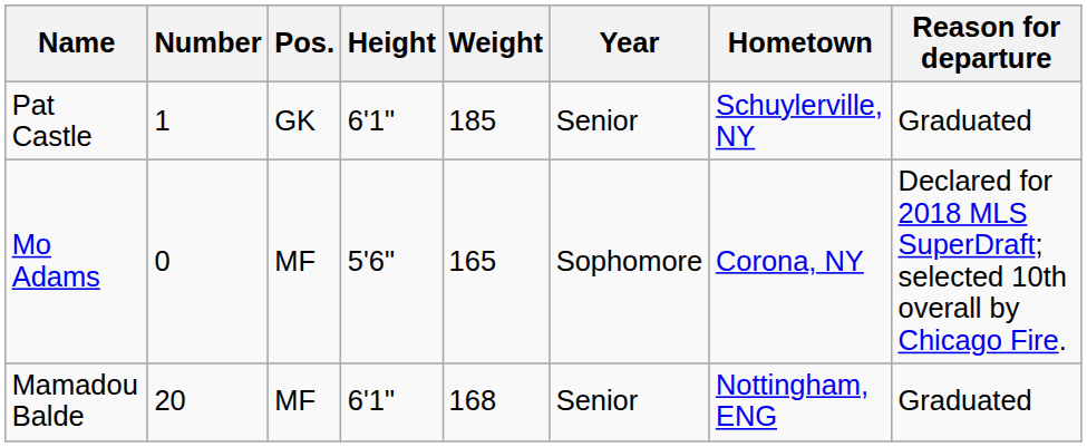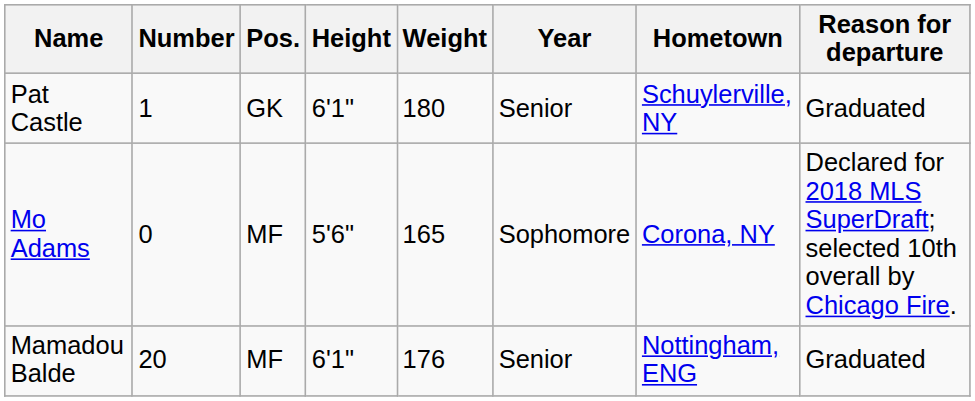 <table class="wikitable sortable" border="1">
 <tr>
 <th>Name</th>
 <th>Number</th>
 <th>Pos.</th>
 <th>Height</th>
 <th>Weight</th>
 <th>Year</th>
 <th>Hometown</th>
 <th class="unsortable">Reason for departure</th>
 </tr>
 <tr>
 <td>Pat Castle</td>
 <td>1</td>
 <td>GK</td>
 <td>6'1"</td>
-<td>185</td>
+<td>180</td>
 <td>Senior</td>
 <td><a href='#'>Schuylerville, NY</a></td>
 <td>Graduated</td>
 </tr>
 <tr>
 <td><a href='#'>Mo Adams</a></td>
 <td>0</td>
 <td>MF</td>
 <td>5'6"</td>
 <td>165</td>
 <td>Sophomore</td>
 <td><a href='#'>Corona, NY</a></td>
 <td>Declared for <a href='#'>2018 MLS SuperDraft</a>; selected 10th overall by <a href='#'>Chicago Fire</a>.</td>
 </tr>
 <tr>
 <td>Mamadou Balde</td>
 <td>20</td>
 <td>MF</td>
 <td>6'1"</td>
-<td>168</td>
+<td>176</td>
 <td>Senior</td>
 <td><a href='#'>Nottingham, ENG</a></td>
 <td>Graduated</td>
 </tr>
 </table>
